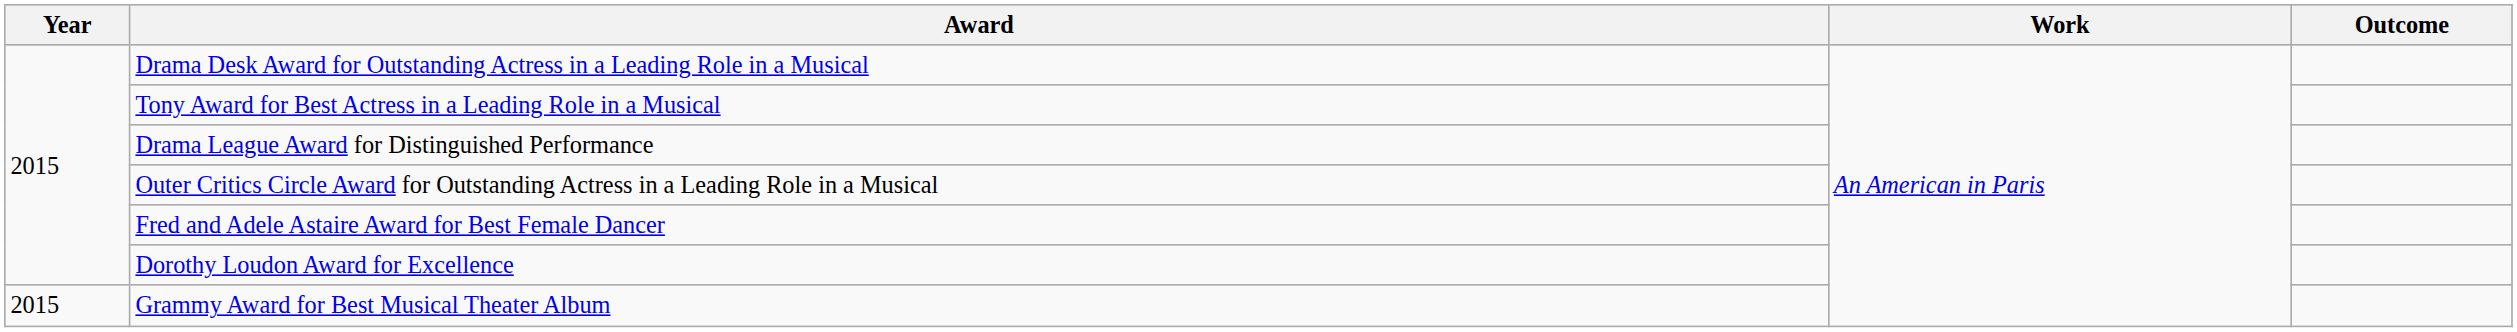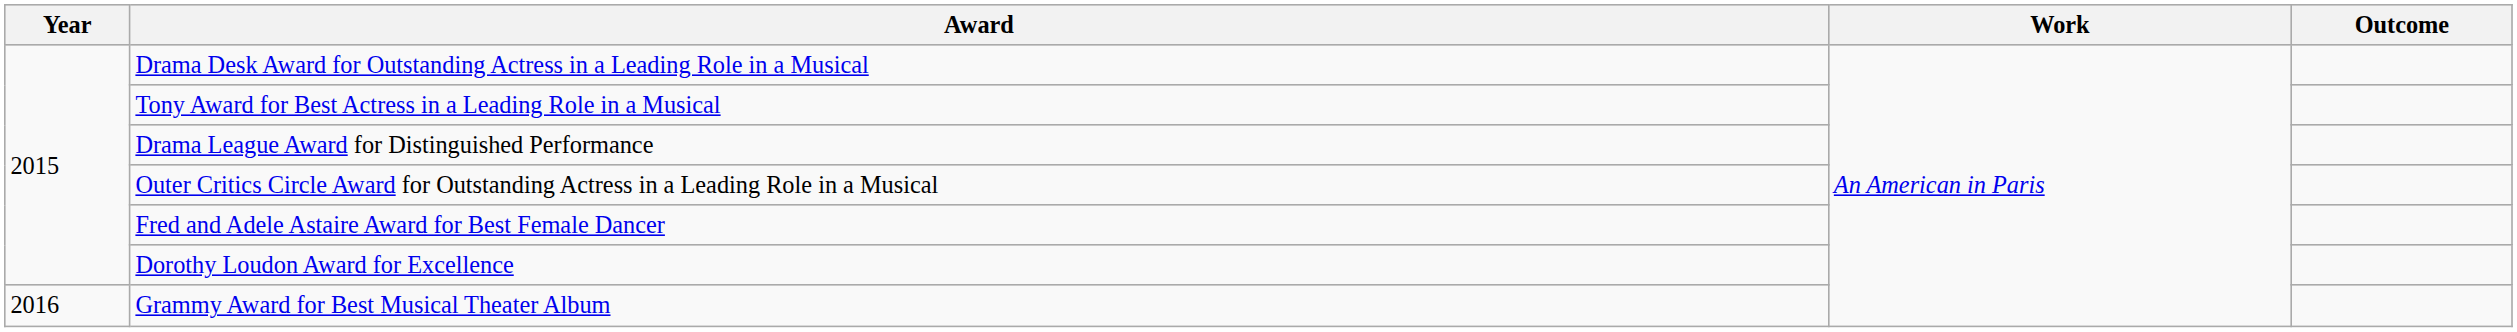 <table class="wikitable sortable"  style="font-size:95%; width:99%;">
 <tr style="text-align:center;">
 <th>Year</th>
 <th>Award</th>
 <th>Work</th>
 <th>Outcome</th>
 </tr>
 <tr>
 <td rowspan="6">2015</td>
 <td><a href='#'>Drama Desk Award for Outstanding Actress in a Leading Role in a Musical</a></td>
 <td rowspan="7"><em><a href='#'>An American in Paris</a></em></td>
 <td></td>
 </tr>
 <tr>
 <td><a href='#'>Tony Award for Best Actress in a Leading Role in a Musical</a></td>
 <td></td>
 </tr>
 <tr>
 <td><a href='#'>Drama League Award</a> for Distinguished Performance</td>
 <td></td>
 </tr>
 <tr>
 <td><a href='#'>Outer Critics Circle Award</a> for Outstanding Actress in a Leading Role in a Musical</td>
 <td></td>
 </tr>
 <tr>
 <td><a href='#'>Fred and Adele Astaire Award for Best Female Dancer</a></td>
 <td></td>
 </tr>
 <tr>
 <td><a href='#'>Dorothy Loudon Award for Excellence</a></td>
 <td></td>
 </tr>
 <tr>
-<td>2015</td>
+<td>2016</td>
 <td><a href='#'>Grammy Award for Best Musical Theater Album</a></td>
 <td></td>
 </tr>
 </table>
